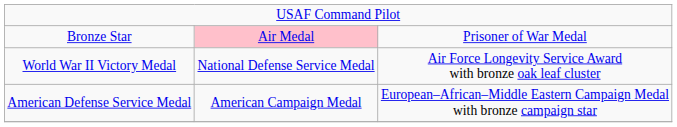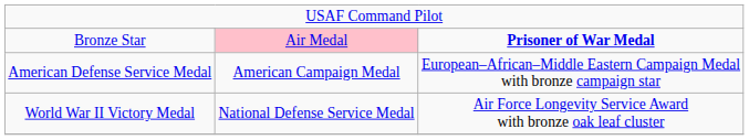 <table class="wikitable" style="margin:1em auto; text-align:center;">
 <tr>
 <td colspan="3"><a href='#'>USAF Command Pilot</a></td>
 </tr>
 <tr>
 <td><a href='#'>Bronze Star</a></td>
 <td style="background: pink;"><a href='#'>Air Medal</a></td>
-<td><a href='#'>Prisoner of War Medal</a></td>
+<td><strong><a href='#'>Prisoner of War Medal</a></strong></td>
+</tr>
+<tr>
+<td><a href='#'>American Defense Service Medal</a></td>
+<td><a href='#'>American Campaign Medal</a></td>
+<td><a href='#'>European–African–Middle Eastern Campaign Medal</a><br>with bronze <a href='#'>campaign star</a></td>
 </tr>
 <tr>
 <td><a href='#'>World War II Victory Medal</a></td>
 <td><a href='#'>National Defense Service Medal</a></td>
 <td><a href='#'>Air Force Longevity Service Award</a><br>with bronze <a href='#'>oak leaf cluster</a></td>
 </tr>
 <tr>
-<td><a href='#'>American Defense Service Medal</a></td>
-<td><a href='#'>American Campaign Medal</a></td>
-<td><a href='#'>European–African–Middle Eastern Campaign Medal</a><br>with bronze <a href='#'>campaign star</a></td>
-</tr>
-<tr>
 </tr>
 </table>
